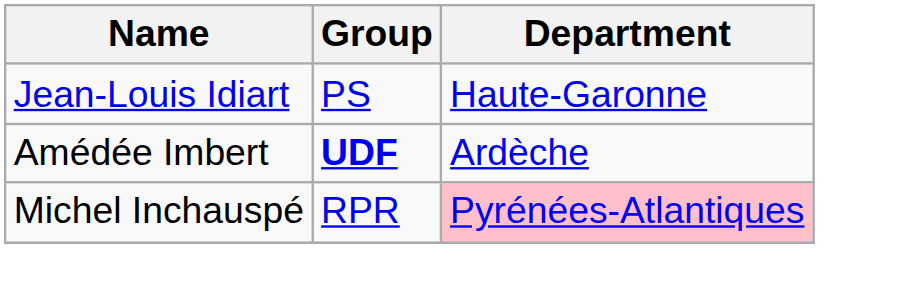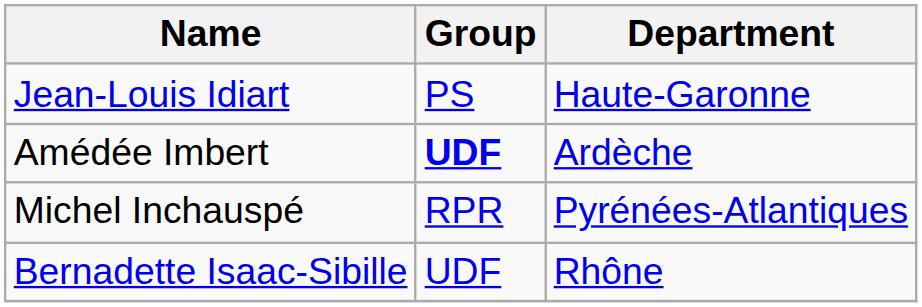 <table class="wikitable alternance">
 <tr>
 <th>Name</th>
 <th>Group</th>
 <th>Department</th>
 </tr>
 <tr>
 <td><a href='#'>Jean-Louis Idiart</a></td>
 <td><a href='#'>PS</a></td>
 <td><a href='#'>Haute-Garonne</a></td>
 </tr>
 <tr>
 <td>Amédée Imbert</td>
 <td><strong><a href='#'>UDF</a></strong></td>
 <td><a href='#'>Ardèche</a></td>
 </tr>
 <tr>
 <td>Michel Inchauspé</td>
 <td><a href='#'>RPR</a></td>
-<td style="background: pink;"><a href='#'>Pyrénées-Atlantiques</a></td>
+<td><a href='#'>Pyrénées-Atlantiques</a></td>
+</tr>
+<tr>
+<td><a href='#'>Bernadette Isaac-Sibille</a></td>
+<td><a href='#'>UDF</a></td>
+<td><a href='#'>Rhône</a></td>
 </tr>
 <tr>
 </tr>
 </table>
